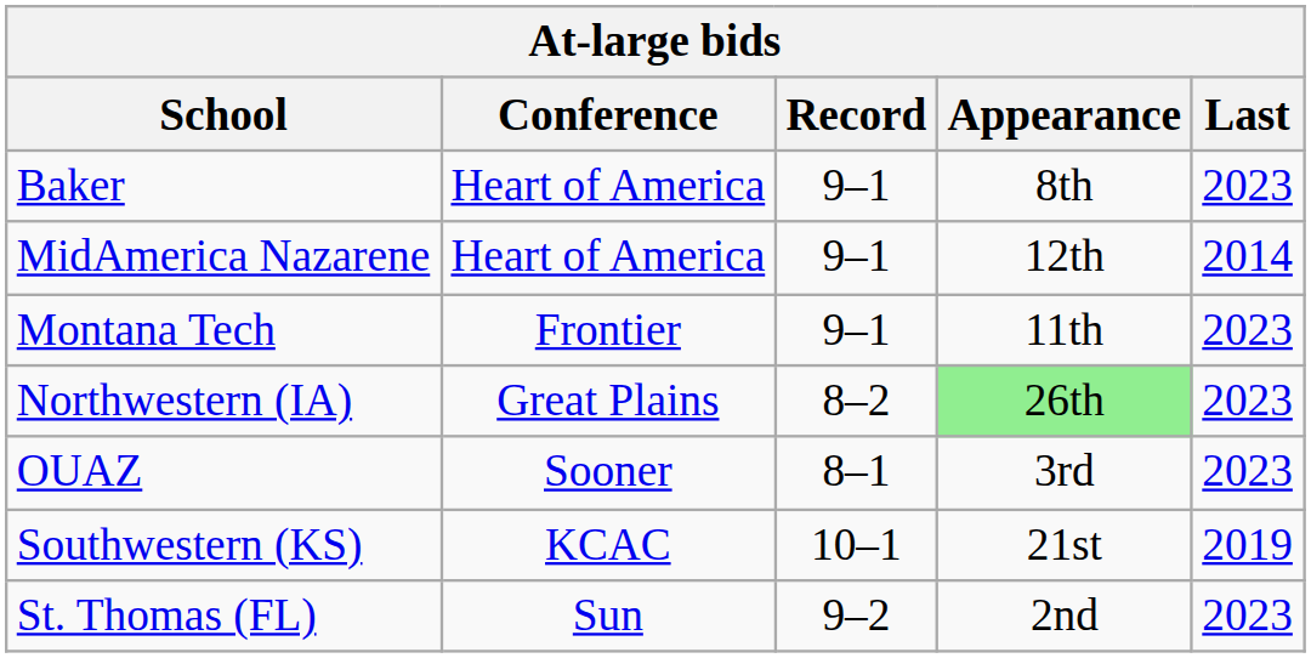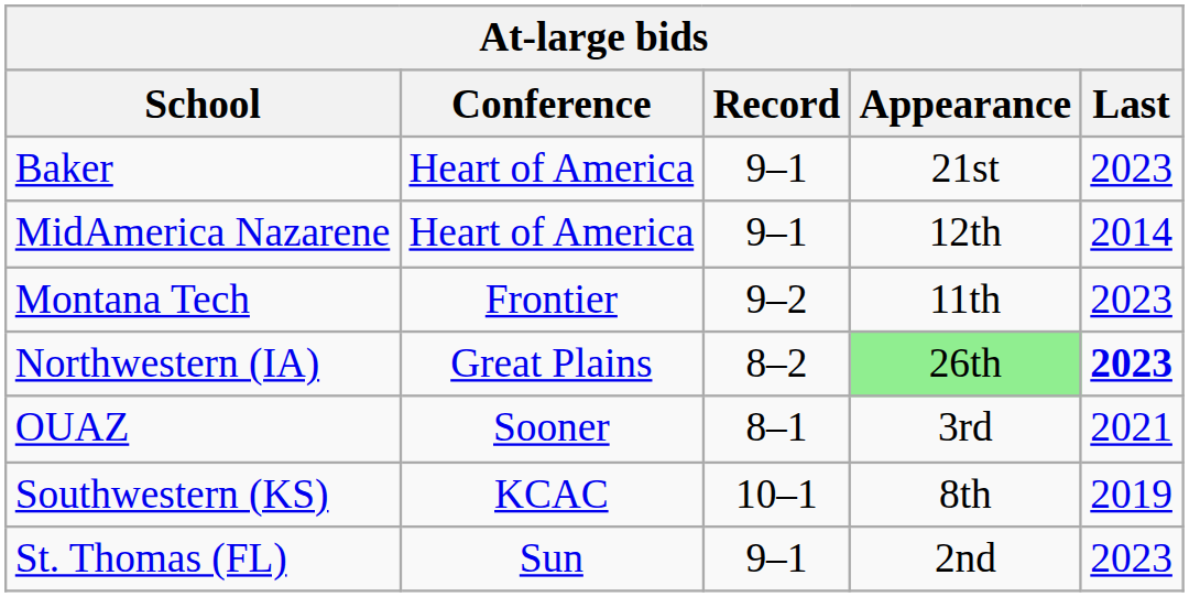 <table class="wikitable sortable" style="text-align: left;">
 <tr>
 <th colspan="8" style=>At-large bids</th>
 </tr>
 <tr>
 <th>School</th>
 <th>Conference</th>
 <th>Record</th>
 <th>Appearance</th>
 <th>Last</th>
 </tr>
 <tr>
 <td><a href='#'>Baker</a></td>
 <td align=center><a href='#'>Heart of America</a></td>
 <td align=center>9–1</td>
-<td align=center>8th</td>
+<td align=center>21st</td>
 <td align=center><a href='#'>2023</a></td>
 </tr>
 <tr>
 <td><a href='#'>MidAmerica Nazarene</a></td>
 <td align=center><a href='#'>Heart of America</a></td>
 <td align=center>9–1</td>
 <td align=center>12th</td>
 <td align=center><a href='#'>2014</a></td>
 </tr>
 <tr>
 <td><a href='#'>Montana Tech</a></td>
 <td align=center><a href='#'>Frontier</a></td>
-<td align=center>9–1</td>
+<td align=center>9–2</td>
 <td align=center>11th</td>
 <td align=center><a href='#'>2023</a></td>
 </tr>
 <tr>
 <td><a href='#'>Northwestern (IA)</a></td>
 <td align=center><a href='#'>Great Plains</a></td>
 <td align=center>8–2</td>
 <td align=center style="background: lightgreen;">26th</td>
-<td align=center><a href='#'>2023</a></td>
+<td align=center><strong><a href='#'>2023</a></strong></td>
 </tr>
 <tr>
 <td><a href='#'>OUAZ</a></td>
 <td align=center><a href='#'>Sooner</a></td>
 <td align=center>8–1</td>
 <td align=center>3rd</td>
-<td align=center><a href='#'>2023</a></td>
+<td align=center><a href='#'>2021</a></td>
 </tr>
 <tr>
 <td><a href='#'>Southwestern (KS)</a></td>
 <td align=center><a href='#'>KCAC</a></td>
 <td align=center>10–1</td>
-<td align=center>21st</td>
+<td align=center>8th</td>
 <td align=center><a href='#'>2019</a></td>
 </tr>
 <tr>
 <td><a href='#'>St. Thomas (FL)</a></td>
 <td align=center><a href='#'>Sun</a></td>
-<td align=center>9–2</td>
+<td align=center>9–1</td>
 <td align=center>2nd</td>
 <td align=center><a href='#'>2023</a></td>
 </tr>
 </table>
